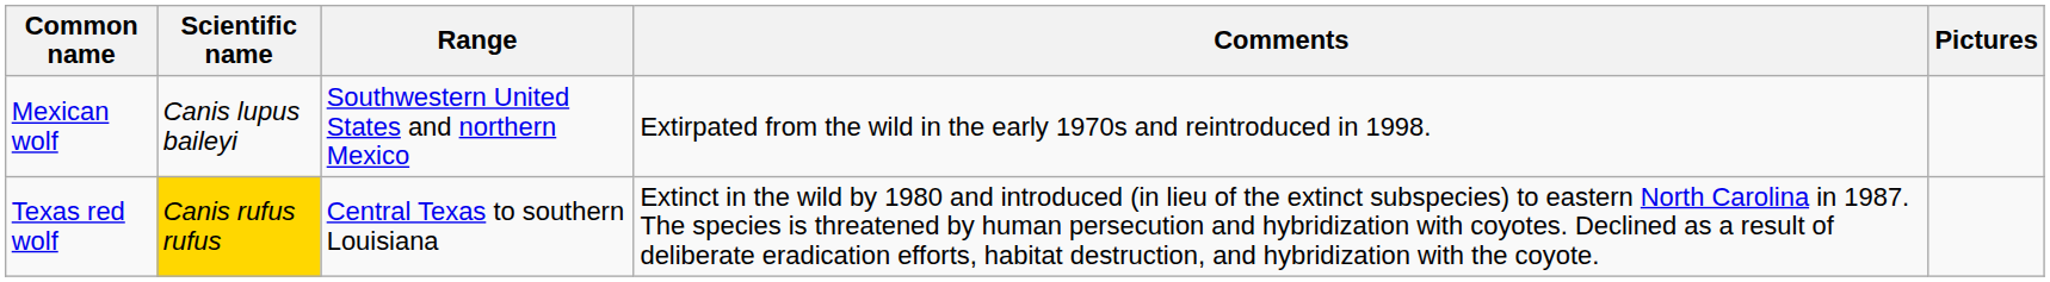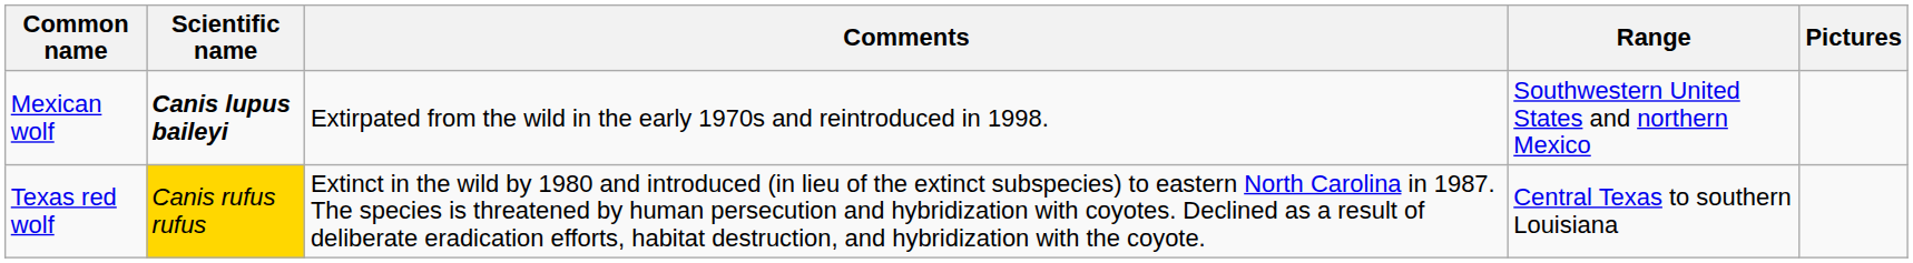 <table class="wikitable">
 <tr>
 <th>Common name</th>
 <th>Scientific name</th>
+<th class="unsortable">Comments</th>
 <th>Range</th>
-<th class="unsortable">Comments</th>
 <th class="unsortable">Pictures</th>
 </tr>
 <tr>
 <td><a href='#'>Mexican wolf</a></td>
-<td><em>Canis lupus baileyi</em></td>
+<td><strong><em>Canis lupus baileyi</em></strong></td>
+<td>Extirpated from the wild in the early 1970s and reintroduced in 1998.</td>
 <td><a href='#'>Southwestern United States</a> and <a href='#'>northern Mexico</a></td>
-<td>Extirpated from the wild in the early 1970s and reintroduced in 1998.</td>
 <td></td>
 </tr>
 <tr>
 <td><a href='#'>Texas red wolf</a></td>
 <td style="background: gold;"><em>Canis rufus rufus</em></td>
+<td>Extinct in the wild by 1980 and introduced (in lieu of the extinct subspecies) to eastern <a href='#'>North Carolina</a> in 1987. The species is threatened by human persecution and hybridization with coyotes. Declined as a result of deliberate eradication efforts, habitat destruction, and hybridization with the coyote.</td>
 <td><a href='#'>Central Texas</a> to southern Louisiana</td>
-<td>Extinct in the wild by 1980 and introduced (in lieu of the extinct subspecies) to eastern <a href='#'>North Carolina</a> in 1987. The species is threatened by human persecution and hybridization with coyotes. Declined as a result of deliberate eradication efforts, habitat destruction, and hybridization with the coyote.</td>
 <td></td>
 </tr>
 </table>
